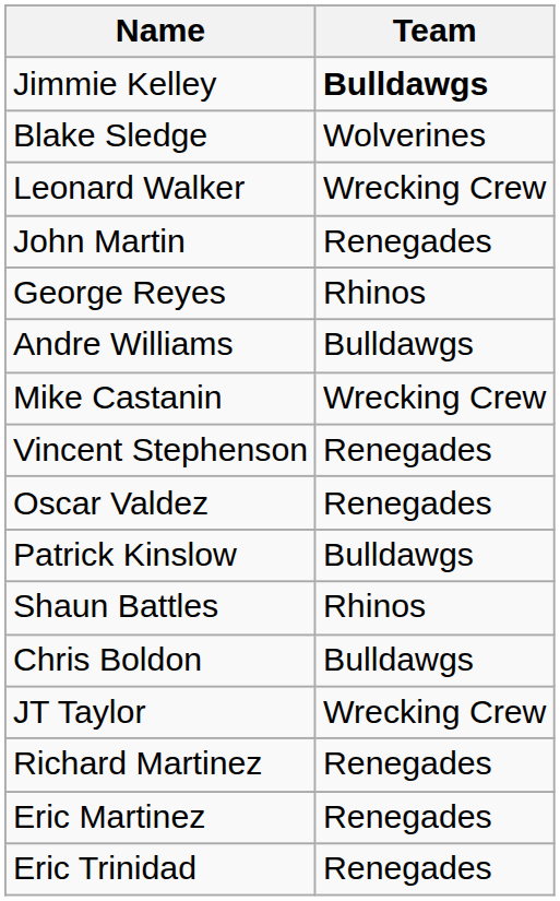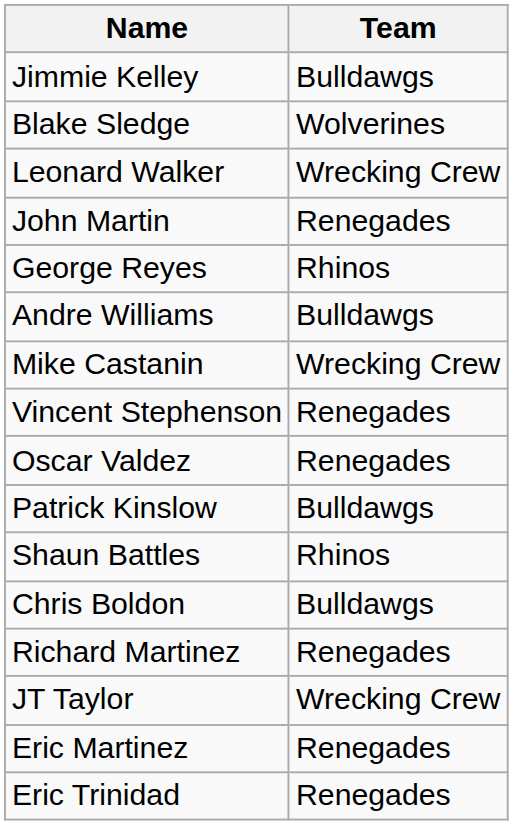 <table class="wikitable">
 <tr>
 <th>Name</th>
 <th>Team</th>
 </tr>
 <tr>
 <td>Jimmie Kelley</td>
-<td><strong>Bulldawgs</strong></td>
+<td>Bulldawgs</td>
 </tr>
 <tr>
 <td>Blake Sledge</td>
 <td>Wolverines</td>
 </tr>
 <tr>
 <td>Leonard Walker</td>
 <td>Wrecking Crew</td>
 </tr>
 <tr>
 <td>John Martin</td>
 <td>Renegades</td>
 </tr>
 <tr>
 <td>George Reyes</td>
 <td>Rhinos</td>
 </tr>
 <tr>
 <td>Andre Williams</td>
 <td>Bulldawgs</td>
 </tr>
 <tr>
 <td>Mike Castanin</td>
 <td>Wrecking Crew</td>
 </tr>
 <tr>
 <td>Vincent Stephenson</td>
 <td>Renegades</td>
 </tr>
 <tr>
 <td>Oscar Valdez</td>
 <td>Renegades</td>
 </tr>
 <tr>
 <td>Patrick Kinslow</td>
 <td>Bulldawgs</td>
 </tr>
 <tr>
 <td>Shaun Battles</td>
 <td>Rhinos</td>
 </tr>
 <tr>
 <td>Chris Boldon</td>
 <td>Bulldawgs</td>
 </tr>
 <tr>
+<td>Richard Martinez</td>
+<td>Renegades</td>
+</tr>
+<tr>
 <td>JT Taylor</td>
 <td>Wrecking Crew</td>
-</tr>
-<tr>
-<td>Richard Martinez</td>
-<td>Renegades</td>
 </tr>
 <tr>
 <td>Eric Martinez</td>
 <td>Renegades</td>
 </tr>
 <tr>
 <td>Eric Trinidad</td>
 <td>Renegades</td>
 </tr>
 </table>
